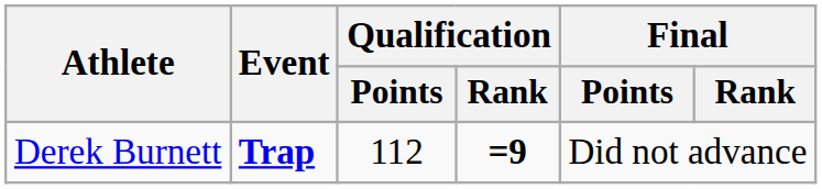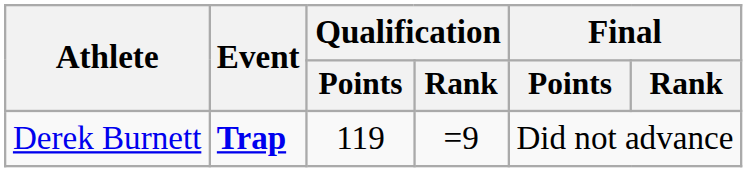 <table class="wikitable" style="font-size:90%">
 <tr>
 <th rowspan="2">Athlete</th>
 <th rowspan="2">Event</th>
 <th colspan=2>Qualification</th>
 <th colspan=2>Final</th>
 </tr>
 <tr style="font-size:95%">
 <th>Points</th>
 <th>Rank</th>
 <th>Points</th>
 <th>Rank</th>
 </tr>
 <tr align=center>
 <td align=left><a href='#'>Derek Burnett</a></td>
 <td align=left><strong><a href='#'>Trap</a></strong></td>
-<td>112</td>
-<td><strong>=9</strong></td>
+<td>119</td>
+<td>=9</td>
 <td colspan=2>Did not advance</td>
 </tr>
 </table>
